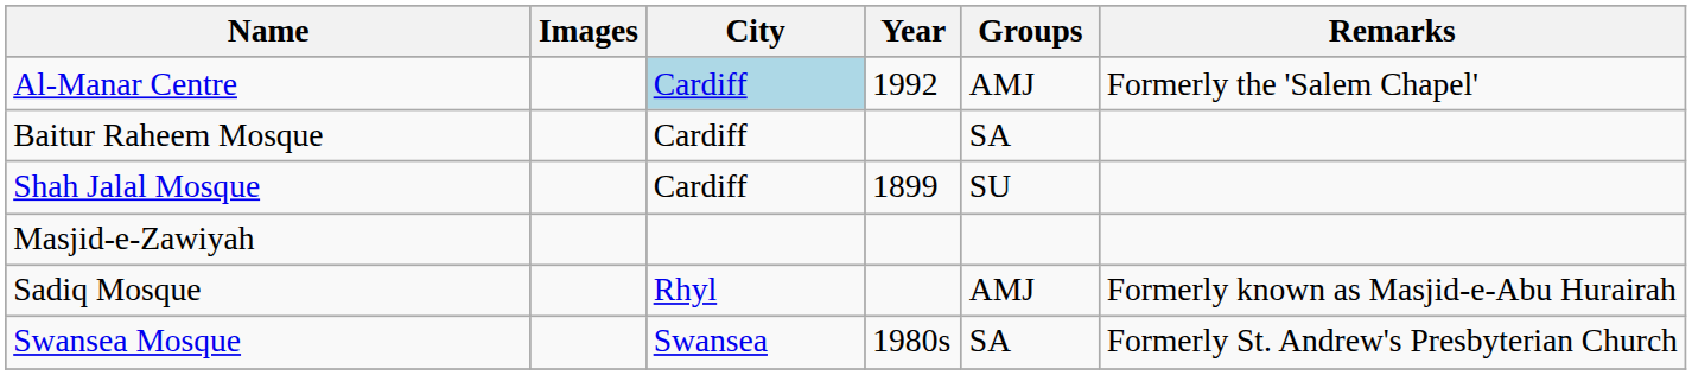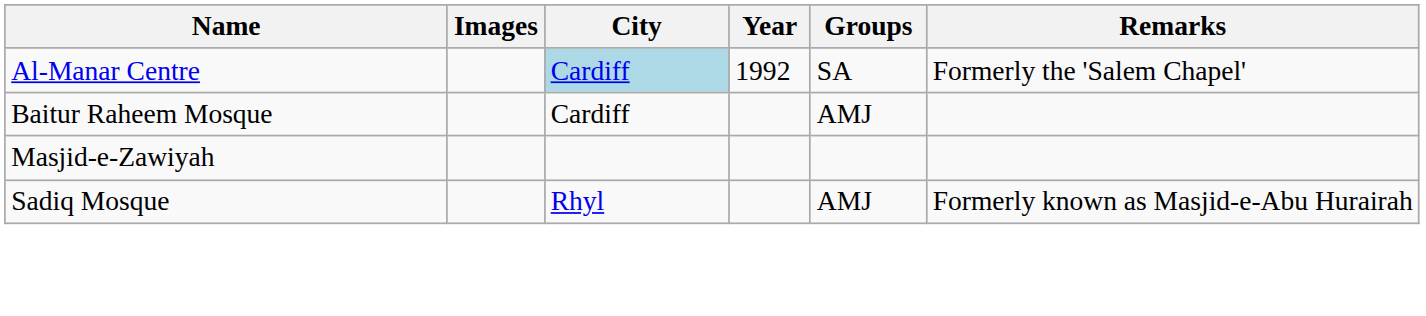 <table class="wikitable sortable">
 <tr>
 <th width="250" align="left">Name</th>
 <th align="center" class="unsortable">Images</th>
 <th width="100" align="left">City</th>
 <th width="40" align="left">Year</th>
 <th width="60" align="left">Groups</th>
 <th align="left" class="unsortable">Remarks</th>
 </tr>
 <tr valign=top0>
 <td><a href='#'>Al-Manar Centre</a></td>
 <td></td>
 <td style="background: lightblue;"><a href='#'>Cardiff</a></td>
 <td>1992</td>
-<td>AMJ</td>
+<td>SA</td>
 <td>Formerly the 'Salem Chapel'</td>
 </tr>
 <tr>
 <td>Baitur Raheem Mosque</td>
 <td></td>
 <td>Cardiff</td>
 <td></td>
-<td>SA</td>
-<td></td>
-</tr>
-<tr>
-<td><a href='#'>Shah Jalal Mosque</a></td>
-<td></td>
-<td>Cardiff</td>
-<td>1899</td>
-<td>SU</td>
+<td>AMJ</td>
 <td></td>
 </tr>
 <tr>
 <td>Masjid-e-Zawiyah</td>
 <td></td>
 <td></td>
 <td></td>
 <td></td>
 <td></td>
 </tr>
 <tr>
 <td>Sadiq Mosque</td>
 <td></td>
 <td><a href='#'>Rhyl</a></td>
 <td></td>
 <td>AMJ</td>
 <td>Formerly known as Masjid-e-Abu Hurairah</td>
 </tr>
-<tr>
-<td><a href='#'>Swansea Mosque</a></td>
-<td></td>
-<td><a href='#'>Swansea</a></td>
-<td>1980s</td>
-<td>SA</td>
-<td>Formerly St. Andrew's Presbyterian Church</td>
-</tr>
 </table>
